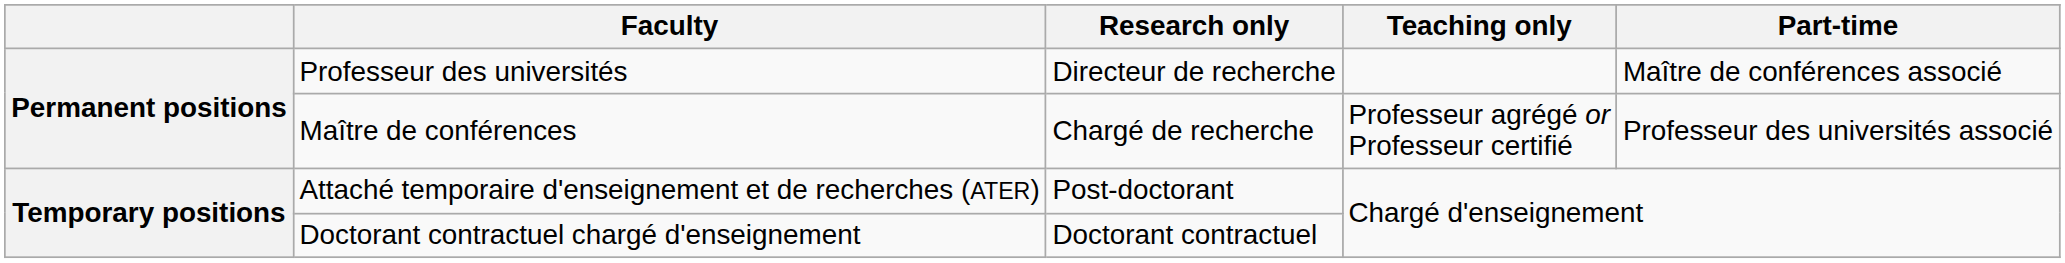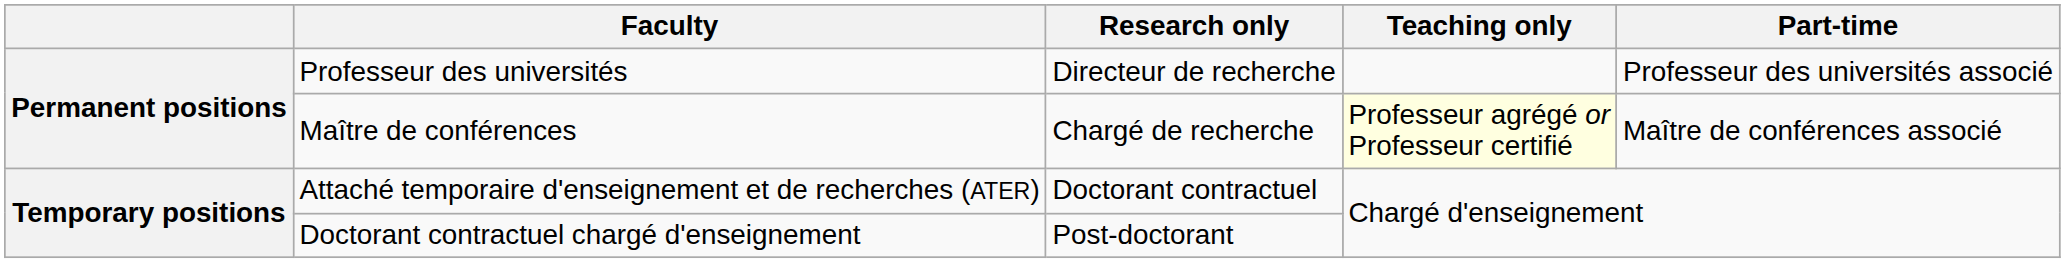 <table class="wikitable">
 <tr>
 <th></th>
 <th>Faculty</th>
 <th>Research only</th>
 <th>Teaching only</th>
 <th>Part-time</th>
 </tr>
 <tr>
 <th rowspan=2>Permanent positions</th>
 <td>Professeur des universités</td>
 <td>Directeur de recherche</td>
 <td></td>
-<td>Maître de conférences associé</td>
+<td>Professeur des universités associé</td>
 </tr>
 <tr>
 <td>Maître de conférences</td>
 <td>Chargé de recherche</td>
-<td>Professeur agrégé <em>or</em><br>Professeur certifié</td>
-<td>Professeur des universités associé</td>
+<td style="background: lightyellow;">Professeur agrégé <em>or</em><br>Professeur certifié</td>
+<td>Maître de conférences associé</td>
 </tr>
 <tr>
 <th rowspan=2>Temporary positions</th>
 <td>Attaché temporaire d'enseignement et de recherches (<small>ATER</small>)</td>
-<td>Post-doctorant</td>
+<td>Doctorant contractuel</td>
 <td rowspan=2 colspan=2>Chargé d'enseignement</td>
 </tr>
 <tr>
 <td>Doctorant contractuel chargé d'enseignement</td>
-<td>Doctorant contractuel</td>
+<td>Post-doctorant</td>
 </tr>
 </table>
